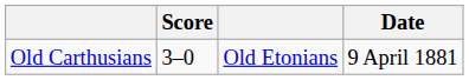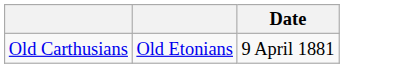 <table class="wikitable">
 <tr>
 <th></th>
-<th>Score</th>
 <th></th>
 <th>Date</th>
 </tr>
 <tr>
 <td><a href='#'>Old Carthusians</a></td>
-<td>3–0</td>
 <td><a href='#'>Old Etonians</a></td>
 <td>9 April 1881</td>
 </tr>
 </table>
